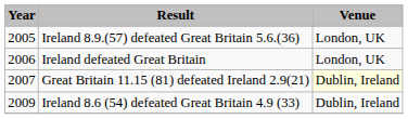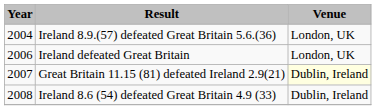 <table class="wikitable">
 <tr>
 <th style="background:silver;">Year</th>
 <th style="background:silver;">Result</th>
 <th style="background:silver;">Venue</th>
 </tr>
 <tr>
-<td>2005</td>
+<td>2004</td>
 <td>Ireland 8.9.(57) defeated Great Britain 5.6.(36)</td>
 <td>London, UK</td>
 </tr>
 <tr>
 <td>2006</td>
 <td>Ireland defeated Great Britain</td>
 <td>London, UK</td>
 </tr>
 <tr>
 <td>2007</td>
 <td>Great Britain 11.15 (81) defeated Ireland 2.9(21)</td>
 <td style="background: lightyellow;">Dublin, Ireland</td>
 </tr>
 <tr>
-<td>2009</td>
+<td>2008</td>
 <td>Ireland 8.6 (54) defeated Great Britain 4.9 (33)</td>
 <td>Dublin, Ireland</td>
 </tr>
 <tr>
 </tr>
 </table>
